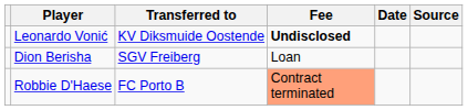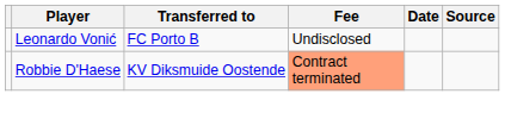 <table class="wikitable plainrowheaders sortable">
 <tr>
 <th></th>
 <th scope="col">Player</th>
 <th>Transferred to</th>
 <th style="width: 120px;">Fee</th>
 <th scope="col">Date</th>
 <th scope="col">Source</th>
 </tr>
 <tr>
 <td align="center"></td>
 <td> <a href='#'>Leonardo Vonić</a></td>
-<td> <a href='#'>KV Diksmuide Oostende</a></td>
-<td><strong>Undisclosed</strong></td>
-<td></td>
-<td></td>
-</tr>
-<tr>
-<td align="center"></td>
-<td> <a href='#'>Dion Berisha</a></td>
-<td> <a href='#'>SGV Freiberg</a></td>
-<td>Loan</td>
+<td> <a href='#'>FC Porto B</a></td>
+<td>Undisclosed</td>
 <td></td>
 <td></td>
 </tr>
 <tr>
 <td align="center"></td>
 <td> <a href='#'>Robbie D'Haese</a></td>
-<td> <a href='#'>FC Porto B</a></td>
+<td> <a href='#'>KV Diksmuide Oostende</a></td>
 <td style="background: lightsalmon;">Contract terminated</td>
 <td></td>
 <td></td>
 </tr>
 </table>
